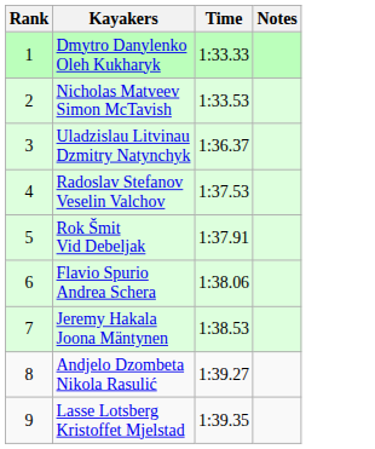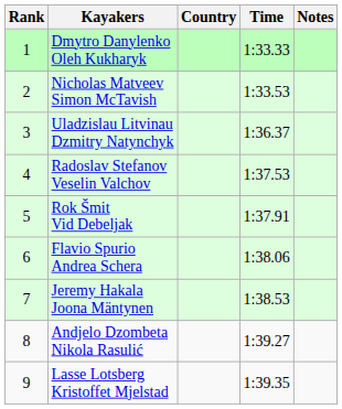 <table class="wikitable" style="text-align:center">
 <tr>
 <th>Rank</th>
 <th>Kayakers</th>
+<th>Country</th>
 <th>Time</th>
 <th>Notes</th>
 </tr>
 <tr bgcolor=bbffbb>
 <td>1</td>
 <td align="left"><a href='#'>Dmytro Danylenko</a><br><a href='#'>Oleh Kukharyk</a></td>
+<td align="left"></td>
 <td>1:33.33</td>
 <td></td>
 </tr>
 <tr bgcolor=ddffdd>
 <td>2</td>
 <td align="left"><a href='#'>Nicholas Matveev</a><br><a href='#'>Simon McTavish</a></td>
+<td align="left"></td>
 <td>1:33.53</td>
 <td></td>
 </tr>
 <tr bgcolor=ddffdd>
 <td>3</td>
 <td align="left"><a href='#'>Uladzislau Litvinau</a><br><a href='#'>Dzmitry Natynchyk</a></td>
+<td align="left"></td>
 <td>1:36.37</td>
 <td></td>
 </tr>
 <tr bgcolor=ddffdd>
 <td>4</td>
 <td align="left"><a href='#'>Radoslav Stefanov</a><br><a href='#'>Veselin Valchov</a></td>
+<td align="left"></td>
 <td>1:37.53</td>
 <td></td>
 </tr>
 <tr bgcolor=ddffdd>
 <td>5</td>
 <td align="left"><a href='#'>Rok Šmit</a><br><a href='#'>Vid Debeljak</a></td>
+<td align="left"></td>
 <td>1:37.91</td>
 <td></td>
 </tr>
 <tr bgcolor=ddffdd>
 <td>6</td>
 <td align="left"><a href='#'>Flavio Spurio</a><br><a href='#'>Andrea Schera</a></td>
+<td align="left"></td>
 <td>1:38.06</td>
 <td></td>
 </tr>
 <tr bgcolor=ddffdd>
 <td>7</td>
 <td align="left"><a href='#'>Jeremy Hakala</a><br><a href='#'>Joona Mäntynen</a></td>
+<td align="left"></td>
 <td>1:38.53</td>
 <td></td>
 </tr>
 <tr>
 <td>8</td>
 <td align="left"><a href='#'>Andjelo Dzombeta</a><br><a href='#'>Nikola Rasulić</a></td>
+<td align="left"></td>
 <td>1:39.27</td>
 <td></td>
 </tr>
 <tr>
 <td>9</td>
 <td align="left"><a href='#'>Lasse Lotsberg</a><br><a href='#'>Kristoffet Mjelstad</a></td>
+<td align="left"></td>
 <td>1:39.35</td>
 <td></td>
 </tr>
 </table>
